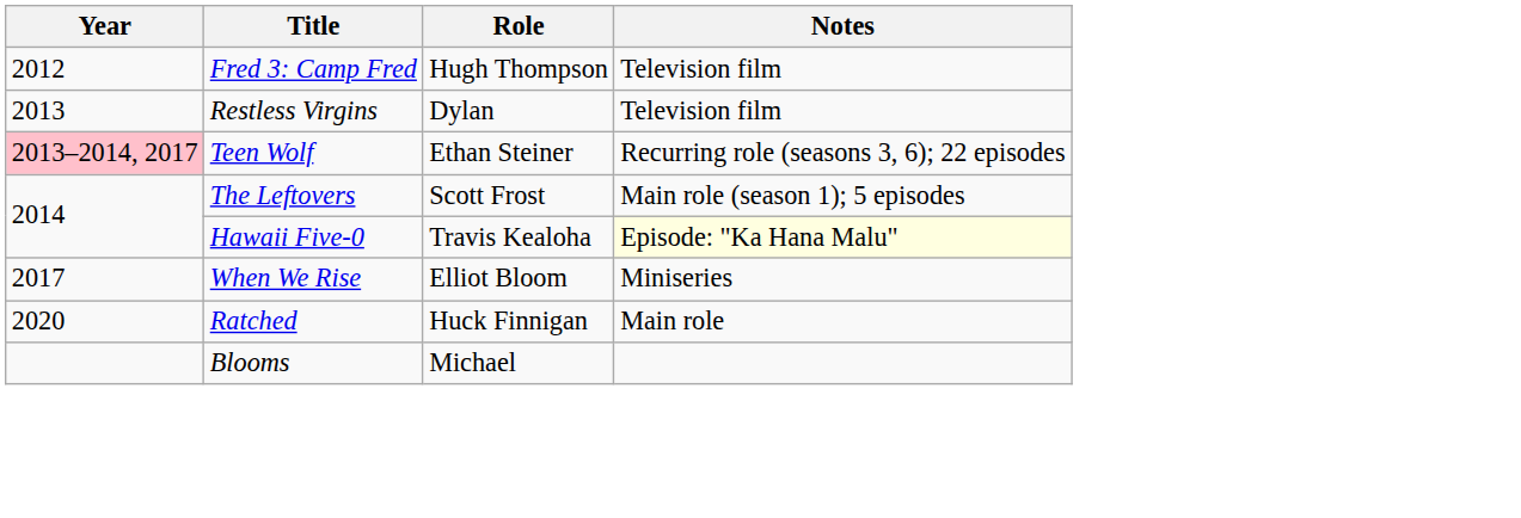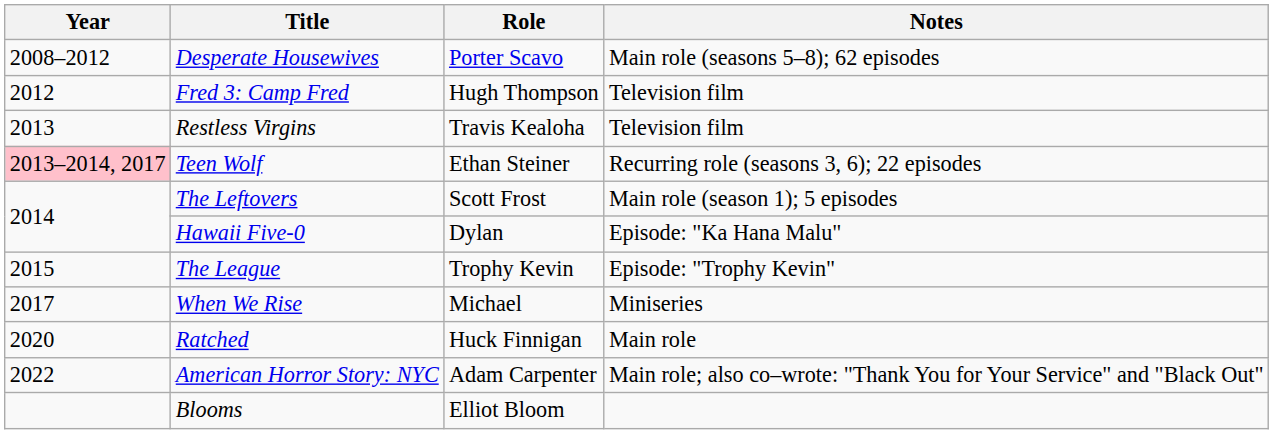 <table class="wikitable sortable">
 <tr>
 <th>Year</th>
 <th>Title</th>
 <th>Role</th>
 <th class="unsortable">Notes</th>
+</tr>
+<tr>
+<td>2008–2012</td>
+<td><em><a href='#'>Desperate Housewives</a></em></td>
+<td><a href='#'>Porter Scavo</a></td>
+<td>Main role (seasons 5–8); 62 episodes</td>
 </tr>
 <tr>
 <td>2012</td>
 <td><em><a href='#'>Fred 3: Camp Fred</a></em></td>
 <td>Hugh Thompson</td>
 <td>Television film</td>
 </tr>
 <tr>
 <td>2013</td>
 <td><em>Restless Virgins</em></td>
-<td>Dylan</td>
+<td>Travis Kealoha</td>
 <td>Television film</td>
 </tr>
 <tr>
 <td style="background: pink;">2013–2014, 2017</td>
 <td><em><a href='#'>Teen Wolf</a></em></td>
 <td>Ethan Steiner</td>
 <td>Recurring role (seasons 3, 6); 22 episodes</td>
 </tr>
 <tr>
 <td rowspan="2">2014</td>
 <td><em><a href='#'>The Leftovers</a></em></td>
 <td>Scott Frost</td>
 <td>Main role (season 1); 5 episodes</td>
 </tr>
 <tr>
 <td><em><a href='#'>Hawaii Five-0</a></em></td>
-<td>Travis Kealoha</td>
-<td style="background: lightyellow;">Episode: "Ka Hana Malu"</td>
+<td>Dylan</td>
+<td>Episode: "Ka Hana Malu"</td>
+</tr>
+<tr>
+<td>2015</td>
+<td><em><a href='#'>The League</a></em></td>
+<td>Trophy Kevin</td>
+<td>Episode: "Trophy Kevin"</td>
 </tr>
 <tr>
 <td>2017</td>
 <td><em><a href='#'>When We Rise</a></em></td>
-<td>Elliot Bloom</td>
+<td>Michael</td>
 <td>Miniseries</td>
 </tr>
 <tr>
 <td>2020</td>
 <td><em><a href='#'>Ratched</a></em></td>
 <td>Huck Finnigan</td>
 <td>Main role</td>
 </tr>
 <tr>
+<td>2022</td>
+<td><em><a href='#'>American Horror Story: NYC</a></em></td>
+<td>Adam Carpenter</td>
+<td>Main role; also co–wrote: "Thank You for Your Service" and "Black Out"</td>
+</tr>
+<tr>
 <td></td>
 <td><em>Blooms</em></td>
-<td>Michael</td>
+<td>Elliot Bloom</td>
 <td></td>
 </tr>
 </table>
